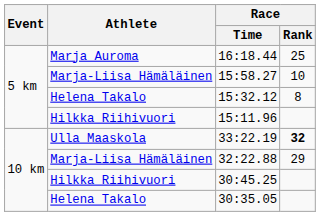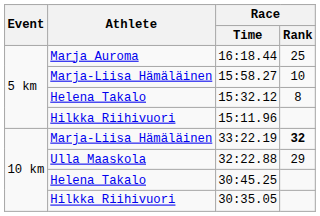 <table class="wikitable" border="1" style="font-size:90%">
 <tr>
 <th rowspan=2>Event</th>
 <th rowspan=2>Athlete</th>
 <th colspan=2>Race</th>
 </tr>
 <tr>
 <th>Time</th>
 <th>Rank</th>
 </tr>
 <tr>
 <td rowspan=4>5 km</td>
 <td><a href='#'>Marja Auroma</a></td>
 <td align=center>16:18.44</td>
 <td align=center>25</td>
 </tr>
 <tr>
 <td><a href='#'>Marja-Liisa Hämäläinen</a></td>
 <td align=center>15:58.27</td>
 <td align=center>10</td>
 </tr>
 <tr>
 <td><a href='#'>Helena Takalo</a></td>
 <td align=center>15:32.12</td>
 <td align=center>8</td>
 </tr>
 <tr>
 <td><a href='#'>Hilkka Riihivuori</a></td>
 <td align=center>15:11.96</td>
 <td align=center></td>
 </tr>
 <tr>
 <td rowspan=4>10 km</td>
-<td><a href='#'>Ulla Maaskola</a></td>
+<td><a href='#'>Marja-Liisa Hämäläinen</a></td>
 <td align=center>33:22.19</td>
 <td align=center><strong>32</strong></td>
 </tr>
 <tr>
-<td><a href='#'>Marja-Liisa Hämäläinen</a></td>
+<td><a href='#'>Ulla Maaskola</a></td>
 <td align=center>32:22.88</td>
 <td align=center>29</td>
 </tr>
 <tr>
-<td><a href='#'>Hilkka Riihivuori</a></td>
+<td><a href='#'>Helena Takalo</a></td>
 <td align=center>30:45.25</td>
 <td align=center></td>
 </tr>
 <tr>
-<td><a href='#'>Helena Takalo</a></td>
+<td><a href='#'>Hilkka Riihivuori</a></td>
 <td align=center>30:35.05</td>
 <td align=center></td>
 </tr>
 </table>
